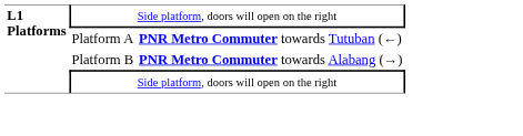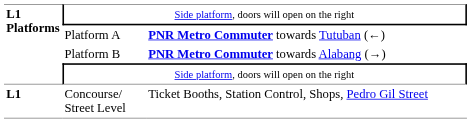 <table border=0 cellspacing=0 cellpadding=3>
 <tr>
 <td style="border-top:solid 1px gray;border-bottom:solid 1px gray;" rowspan=4 valign=top><strong>L1<br>Platforms</strong></td>
 <td style="border-top:solid 1px gray;border-right:solid 2px black;border-left:solid 2px black;border-bottom:solid 2px black;text-align:center;" colspan=2><small><a href='#'>Side platform</a>, doors will open on the right</small></td>
 </tr>
 <tr>
 <td>Platform A</td>
 <td><a href='#'><span><strong>PNR Metro Commuter</strong></span></a> towards <a href='#'>Tutuban</a> (←)</td>
 </tr>
 <tr>
 <td>Platform B</td>
 <td><a href='#'><span><strong>PNR Metro Commuter</strong></span></a> towards <a href='#'>Alabang</a> (→)</td>
 </tr>
 <tr>
 <td style="border-top:solid 2px black;border-right:solid 2px black;border-left:solid 2px black;border-bottom:solid 1px gray;text-align:center;" colspan=2><small><a href='#'>Side platform</a>, doors will open on the right</small></td>
 </tr>
+<tr>
+<td style="border-bottom:solid 1px gray;" width=50 valign=top><strong>L1</strong></td>
+<td style="border-bottom:solid 1px gray;" width=100 valign=top>Concourse/<br>Street Level</td>
+<td style="border-bottom:solid 1px gray;" width=400 valign=top>Ticket Booths, Station Control, Shops, <a href='#'>Pedro Gil Street</a></td>
+</tr>
 </table>
